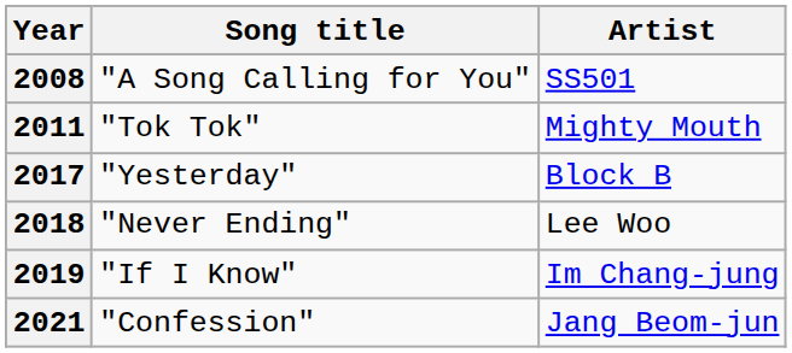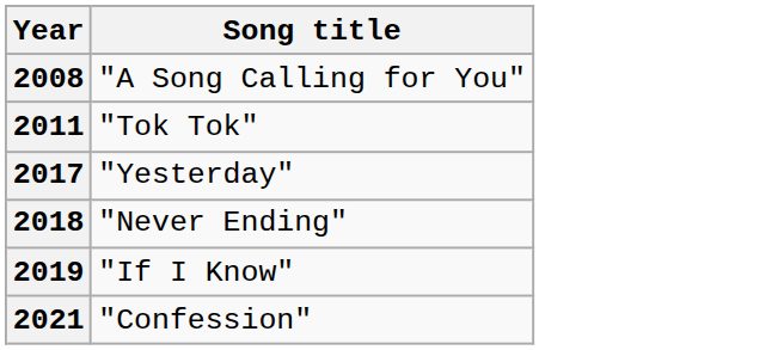 <table class="wikitable plainrowheaders sortable">
 <tr>
 <th scope="col">Year</th>
 <th scope="col">Song title</th>
-<th scope="col">Artist</th>
 </tr>
 <tr>
 <th scope="row">2008</th>
 <td>"A Song Calling for You"</td>
-<td><a href='#'>SS501</a></td>
 </tr>
 <tr>
 <th scope="row">2011</th>
 <td>"Tok Tok" </td>
-<td><a href='#'>Mighty Mouth</a></td>
 </tr>
 <tr>
 <th scope="row">2017</th>
 <td>"Yesterday"</td>
-<td><a href='#'>Block B</a></td>
 </tr>
 <tr>
 <th scope="row">2018</th>
 <td>"Never Ending" </td>
-<td>Lee Woo</td>
 </tr>
 <tr>
 <th scope="row">2019</th>
 <td>"If I Know" </td>
-<td><a href='#'>Im Chang-jung</a></td>
 </tr>
 <tr>
 <th scope="row">2021</th>
 <td>"Confession" </td>
-<td><a href='#'>Jang Beom-jun</a></td>
 </tr>
 </table>
